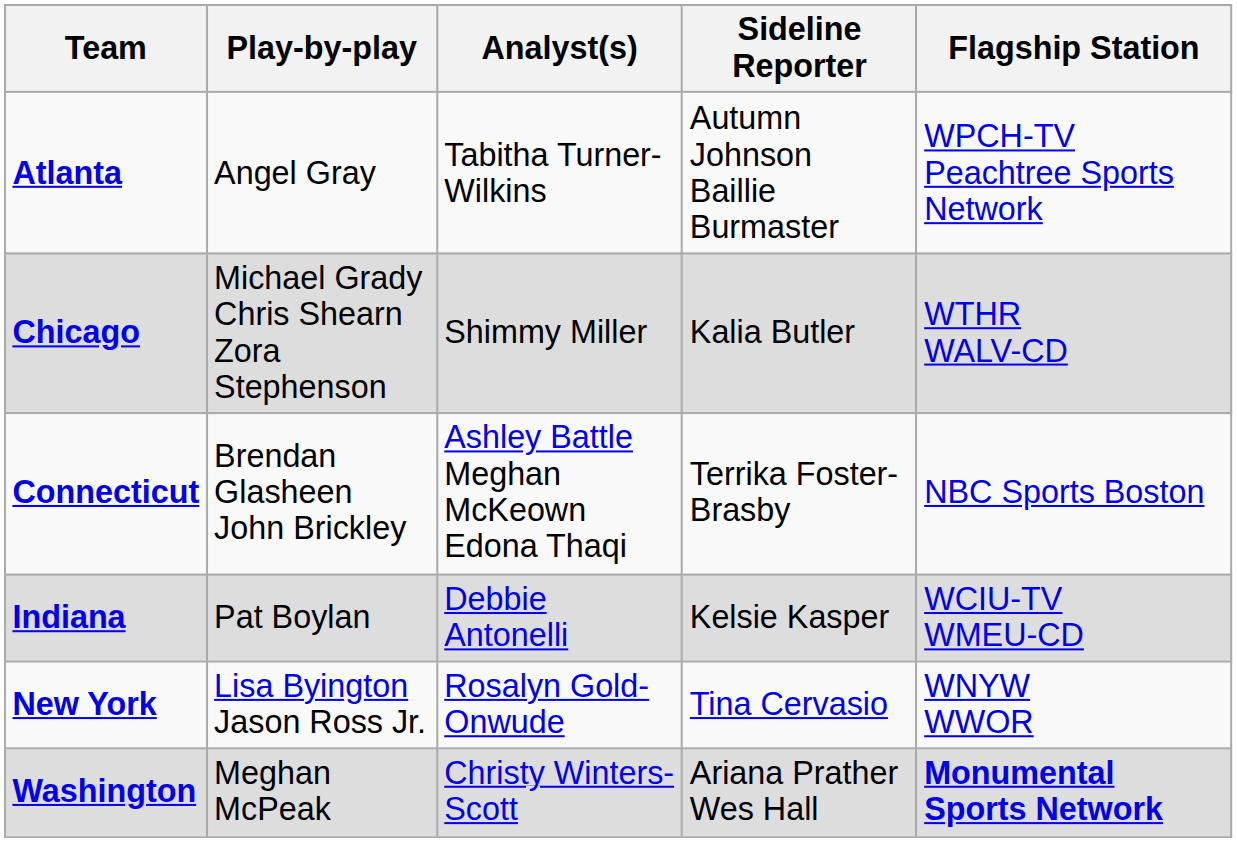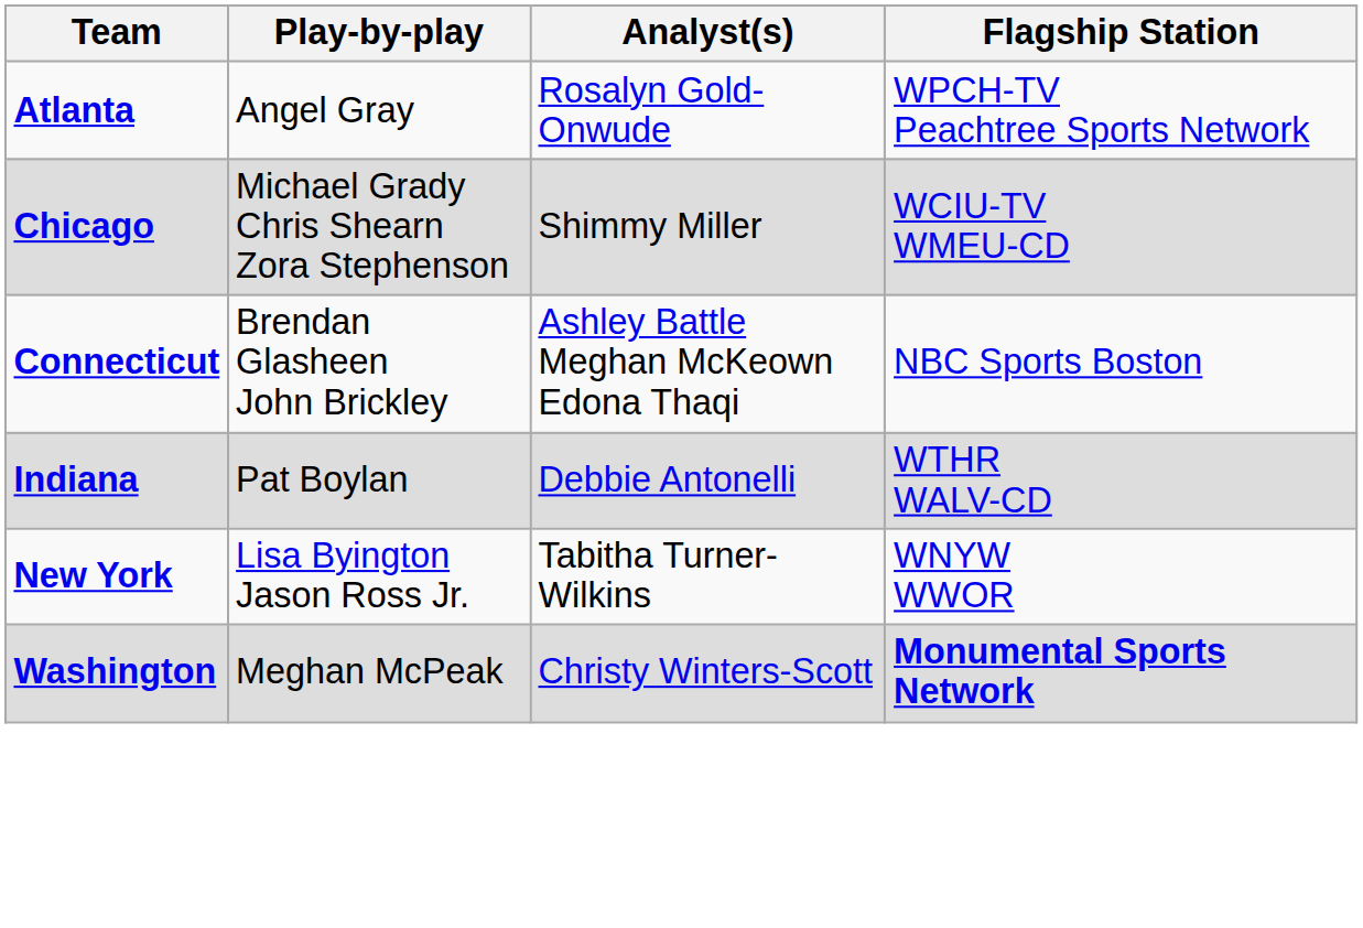 <table class="wikitable">
 <tr>
 <th>Team</th>
 <th>Play-by-play</th>
 <th>Analyst(s)</th>
-<th>Sideline Reporter</th>
 <th>Flagship Station</th>
 </tr>
 <tr>
 <td><strong><a href='#'>Atlanta</a></strong></td>
 <td>Angel Gray</td>
-<td>Tabitha Turner-Wilkins</td>
-<td>Autumn Johnson<br>Baillie Burmaster</td>
+<td><a href='#'>Rosalyn Gold-Onwude</a></td>
 <td><a href='#'>WPCH-TV</a><br><a href='#'>Peachtree Sports Network</a></td>
 </tr>
 <tr bgcolor="#DDDDDD">
 <td><strong><a href='#'>Chicago</a></strong></td>
 <td>Michael Grady<br>Chris Shearn <br>Zora Stephenson </td>
 <td>Shimmy Miller</td>
-<td>Kalia Butler</td>
-<td><a href='#'>WTHR</a><br><a href='#'>WALV-CD</a></td>
+<td><a href='#'>WCIU-TV</a><br><a href='#'>WMEU-CD</a></td>
 </tr>
 <tr>
 <td><strong><a href='#'>Connecticut</a></strong></td>
 <td>Brendan Glasheen<br>John Brickley</td>
 <td><a href='#'>Ashley Battle</a><br>Meghan McKeown<br>Edona Thaqi</td>
-<td>Terrika Foster-Brasby</td>
 <td><a href='#'>NBC Sports Boston</a></td>
 </tr>
 <tr bgcolor="#DDDDDD">
 <td><strong><a href='#'>Indiana</a></strong></td>
 <td>Pat Boylan</td>
 <td><a href='#'>Debbie Antonelli</a></td>
-<td>Kelsie Kasper</td>
-<td><a href='#'>WCIU-TV</a><br><a href='#'>WMEU-CD</a></td>
+<td><a href='#'>WTHR</a><br><a href='#'>WALV-CD</a></td>
 </tr>
 <tr>
 <td><strong><a href='#'>New York</a></strong></td>
 <td><a href='#'>Lisa Byington</a><br>Jason Ross Jr.</td>
-<td><a href='#'>Rosalyn Gold-Onwude</a></td>
-<td><a href='#'>Tina Cervasio</a></td>
+<td>Tabitha Turner-Wilkins</td>
 <td><a href='#'>WNYW</a><br><a href='#'>WWOR</a></td>
 </tr>
 <tr bgcolor="#DDDDDD">
 <td><strong><a href='#'>Washington</a></strong></td>
 <td>Meghan McPeak</td>
 <td><a href='#'>Christy Winters-Scott</a></td>
-<td>Ariana Prather<br>Wes Hall</td>
 <td><strong><a href='#'>Monumental Sports Network</a></strong></td>
 </tr>
 </table>
